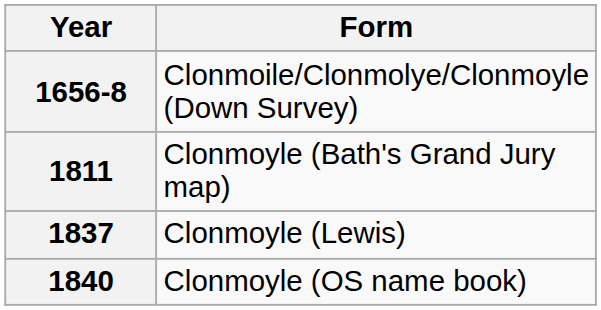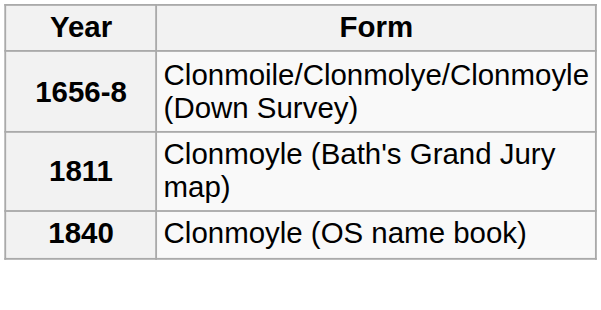 <table class="wikitable" style="margin:0 0 0 3em; border:1px solid darkgrey;">
 <tr>
 <th style="width:75px;">Year</th>
 <th style="width:200px;">Form</th>
 </tr>
 <tr>
 <th>1656-8</th>
 <td>Clonmoile/Clonmolye/Clonmoyle (Down Survey)</td>
 </tr>
 <tr>
 <th>1811</th>
 <td>Clonmoyle (Bath's Grand Jury map)</td>
 </tr>
 <tr>
-<th>1837</th>
-<td>Clonmoyle (Lewis)</td>
-</tr>
-<tr>
 <th>1840</th>
 <td>Clonmoyle (OS name book)</td>
 </tr>
 </table>
